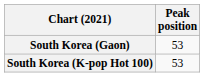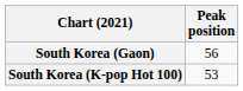 <table class="wikitable sortable plainrowheaders" style="text-align:center">
 <tr>
 <th scope="col">Chart (2021)</th>
 <th scope="col">Peak<br>position</th>
 </tr>
 <tr>
 <th scope="row">South Korea (Gaon)</th>
-<td>53</td>
+<td>56</td>
 </tr>
 <tr>
 <th scope="row">South Korea (K-pop Hot 100)</th>
 <td>53</td>
 </tr>
 </table>
